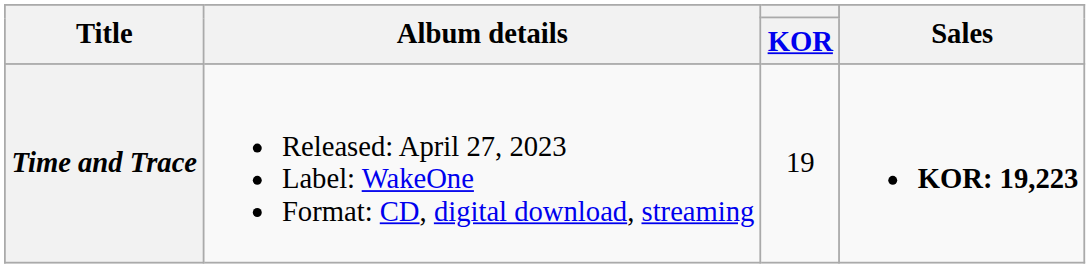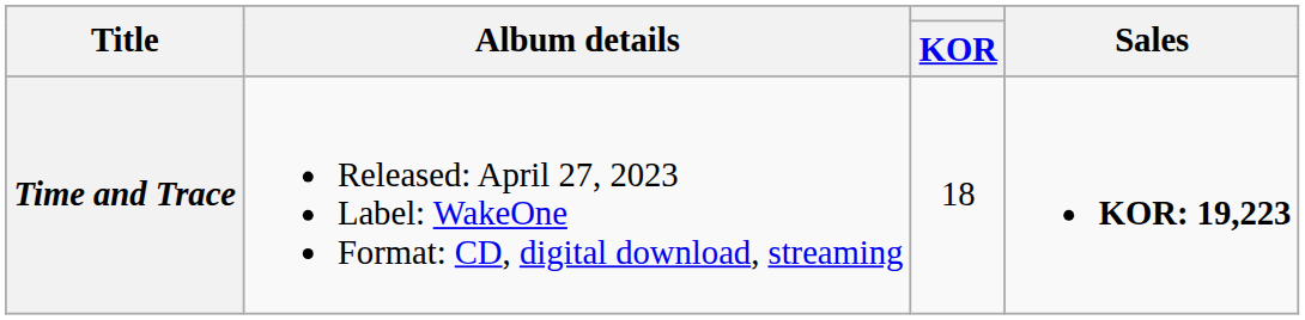 <table class="wikitable plainrowheaders" text-align="center">
 <tr>
 <th scope="col" rowspan="2">Title</th>
 <th scope="col" rowspan="2">Album details</th>
 <th scope="col"></th>
 <th scope="col" rowspan="2">Sales</th>
 </tr>
 <tr>
 <th scope="col"><a href='#'>KOR</a><br></th>
 </tr>
 <tr>
 <th scope="row"><em>Time and Trace</em></th>
 <td><br><ul><li>Released: April 27, 2023</li><li>Label: <a href='#'>WakeOne</a></li><li>Format: <a href='#'>CD</a>, <a href='#'>digital download</a>, <a href='#'>streaming</a></li></ul></td>
-<td style="text-align:center">19</td>
+<td style="text-align:center">18</td>
 <td><strong><br><ul><li>KOR: 19,223</li></ul></strong></td>
 </tr>
 </table>
